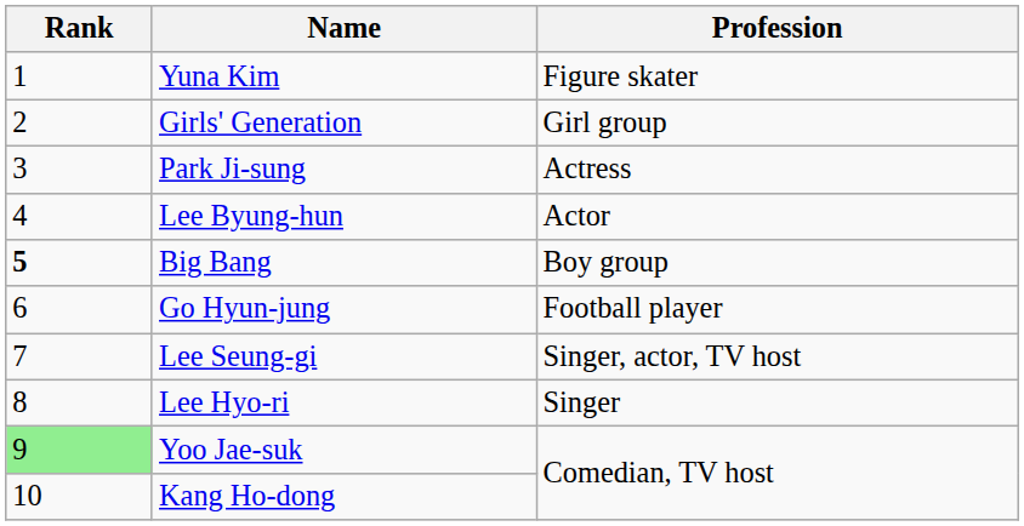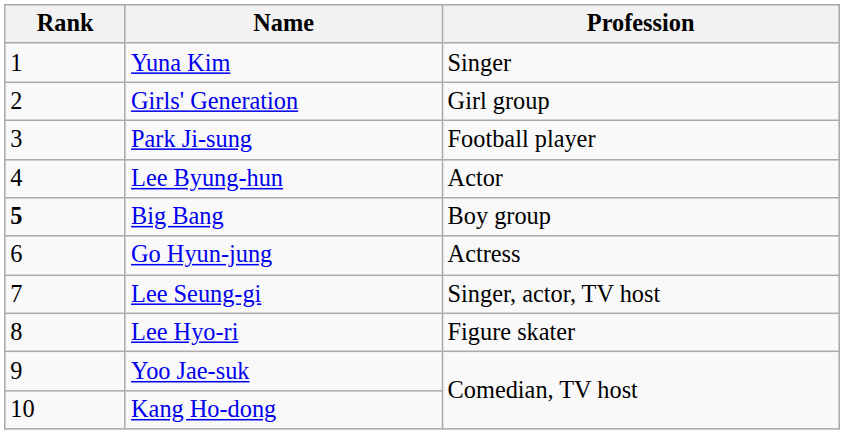 <table class="wikitable" style="width:550px">
 <tr>
 <th>Rank</th>
 <th>Name</th>
 <th>Profession</th>
 </tr>
 <tr>
 <td>1</td>
 <td><a href='#'>Yuna Kim</a></td>
-<td>Figure skater</td>
+<td>Singer</td>
 </tr>
 <tr>
 <td>2</td>
 <td><a href='#'>Girls' Generation</a></td>
 <td>Girl group</td>
 </tr>
 <tr>
 <td>3</td>
 <td><a href='#'>Park Ji-sung</a></td>
-<td>Actress</td>
+<td>Football player</td>
 </tr>
 <tr>
 <td>4</td>
 <td><a href='#'>Lee Byung-hun</a></td>
 <td>Actor</td>
 </tr>
 <tr>
 <td><strong>5</strong></td>
 <td><a href='#'>Big Bang</a></td>
 <td>Boy group</td>
 </tr>
 <tr>
 <td>6</td>
 <td><a href='#'>Go Hyun-jung</a></td>
-<td>Football player</td>
+<td>Actress</td>
 </tr>
 <tr>
 <td>7</td>
 <td><a href='#'>Lee Seung-gi</a></td>
 <td>Singer, actor, TV host</td>
 </tr>
 <tr>
 <td>8</td>
 <td><a href='#'>Lee Hyo-ri</a></td>
-<td>Singer</td>
+<td>Figure skater</td>
 </tr>
 <tr>
-<td style="background: lightgreen;">9</td>
+<td>9</td>
 <td><a href='#'>Yoo Jae-suk</a></td>
 <td rowspan="2">Comedian, TV host</td>
 </tr>
 <tr>
 <td>10</td>
 <td><a href='#'>Kang Ho-dong</a></td>
 </tr>
 </table>
